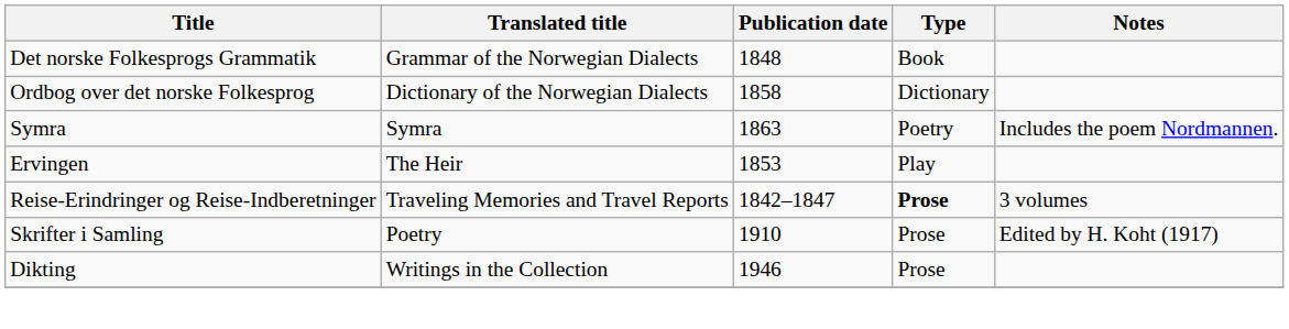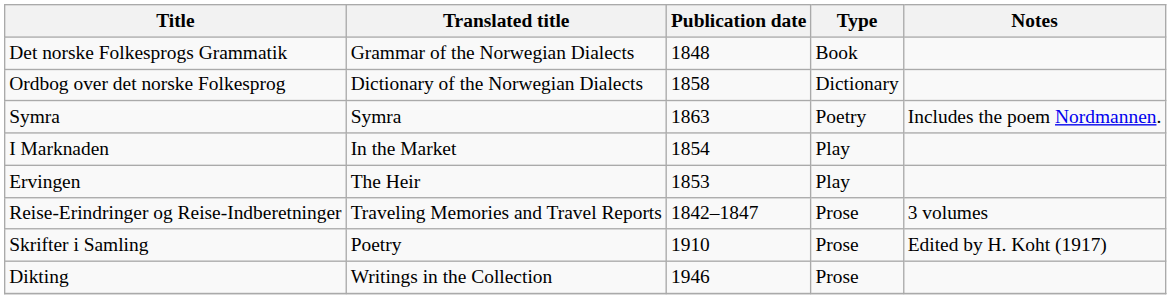 <table class="wikitable sortable" style="font-size:90%; text-align:left">
 <tr>
 <th>Title</th>
 <th>Translated title</th>
 <th>Publication date</th>
 <th>Type</th>
 <th class=unsortable>Notes</th>
 </tr>
 <tr>
 <td>Det norske Folkesprogs Grammatik</td>
 <td>Grammar of the Norwegian Dialects</td>
 <td>1848</td>
 <td>Book</td>
 <td></td>
 </tr>
 <tr>
 <td>Ordbog over det norske Folkesprog</td>
 <td>Dictionary of the Norwegian Dialects</td>
 <td>1858</td>
 <td>Dictionary</td>
 <td> </td>
 </tr>
 <tr>
 <td>Symra</td>
 <td>Symra</td>
 <td>1863</td>
 <td>Poetry</td>
 <td> Includes the poem <a href='#'>Nordmannen</a>.</td>
 </tr>
 <tr>
+<td>I Marknaden</td>
+<td>In the Market</td>
+<td>1854</td>
+<td>Play</td>
+<td></td>
+</tr>
+<tr>
 <td>Ervingen</td>
 <td>The Heir</td>
 <td>1853</td>
 <td>Play</td>
 <td></td>
 </tr>
 <tr>
 <td>Reise-Erindringer og Reise-Indberetninger</td>
 <td>Traveling Memories and Travel Reports</td>
 <td>1842–1847</td>
-<td><strong>Prose</strong></td>
+<td>Prose</td>
 <td>3 volumes</td>
 </tr>
 <tr>
 <td>Skrifter i Samling</td>
 <td>Poetry</td>
 <td>1910</td>
 <td>Prose</td>
 <td>Edited by H. Koht (1917)</td>
 </tr>
 <tr>
 <td>Dikting</td>
 <td>Writings in the Collection</td>
 <td>1946</td>
 <td>Prose</td>
 <td></td>
 </tr>
 <tr>
 </tr>
 </table>
